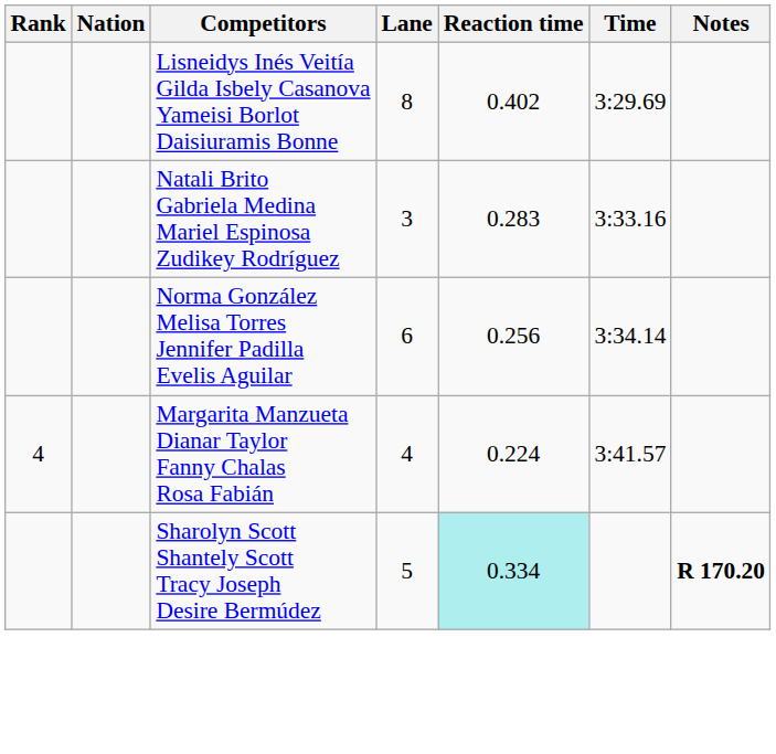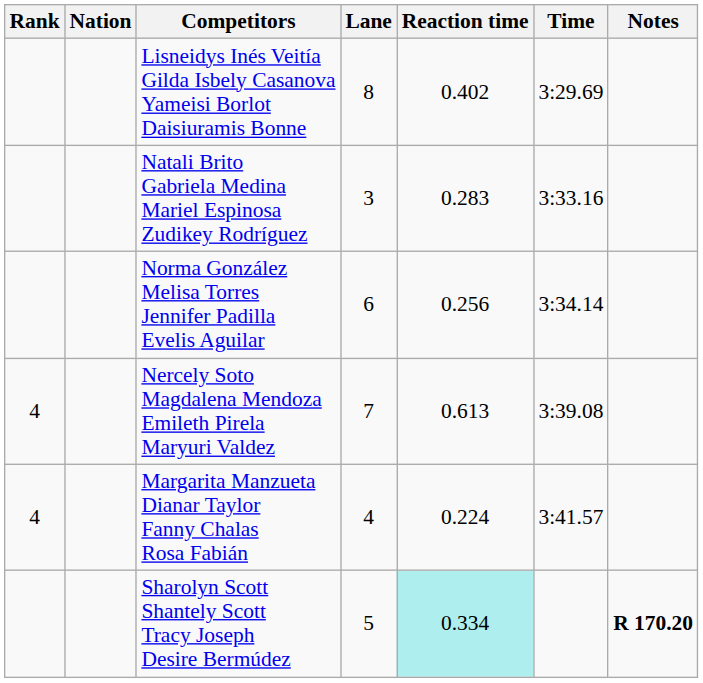 <table class="wikitable sortable" style="text-align:center">
 <tr>
 <th>Rank</th>
 <th>Nation</th>
 <th>Competitors</th>
 <th>Lane</th>
 <th>Reaction time</th>
 <th>Time</th>
 <th>Notes</th>
 </tr>
 <tr>
 <td></td>
 <td align=left></td>
 <td align=left><a href='#'>Lisneidys Inés Veitía</a><br><a href='#'>Gilda Isbely Casanova</a><br><a href='#'>Yameisi Borlot</a><br><a href='#'>Daisiuramis Bonne</a><br></td>
 <td>8</td>
 <td>0.402</td>
 <td>3:29.69</td>
 <td><strong></strong></td>
 </tr>
 <tr>
 <td></td>
 <td align=left></td>
 <td align=left><a href='#'>Natali Brito</a><br><a href='#'>Gabriela Medina</a><br><a href='#'>Mariel Espinosa</a><br><a href='#'>Zudikey Rodríguez</a><br></td>
 <td>3</td>
 <td>0.283</td>
 <td>3:33.16</td>
 <td><strong></strong></td>
 </tr>
 <tr>
 <td></td>
 <td align=left></td>
 <td align=left><a href='#'>Norma González</a><br><a href='#'>Melisa Torres</a><br><a href='#'>Jennifer Padilla</a><br><a href='#'>Evelis Aguilar</a><br></td>
 <td>6</td>
 <td>0.256</td>
 <td>3:34.14</td>
 <td><strong></strong></td>
 </tr>
 <tr>
 <td>4</td>
 <td align=left></td>
+<td align=left><a href='#'>Nercely Soto</a><br><a href='#'>Magdalena Mendoza</a><br><a href='#'>Emileth Pirela</a><br><a href='#'>Maryuri Valdez</a><br></td>
+<td>7</td>
+<td>0.613</td>
+<td>3:39.08</td>
+<td><strong></strong></td>
+</tr>
+<tr>
+<td>4</td>
+<td align=left></td>
 <td align=left><a href='#'>Margarita Manzueta</a><br><a href='#'>Dianar Taylor</a><br><a href='#'>Fanny Chalas</a><br><a href='#'>Rosa Fabián</a><br></td>
 <td>4</td>
 <td>0.224</td>
 <td>3:41.57</td>
 <td><strong></strong></td>
 </tr>
 <tr>
 <td></td>
 <td align=left></td>
 <td align=left><a href='#'>Sharolyn Scott</a><br><a href='#'>Shantely Scott</a><br><a href='#'>Tracy Joseph</a><br><a href='#'>Desire Bermúdez</a><br></td>
 <td>5</td>
 <td style="background: paleturquoise;">0.334</td>
 <td></td>
 <td><strong>R 170.20</strong></td>
 </tr>
 </table>
